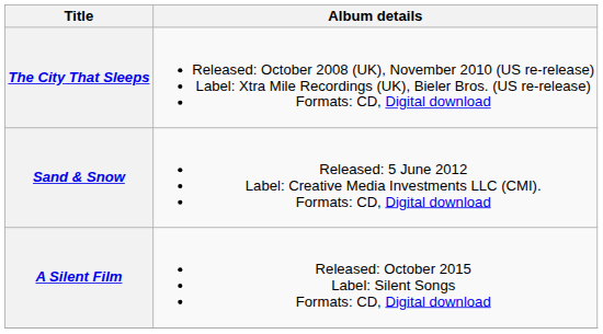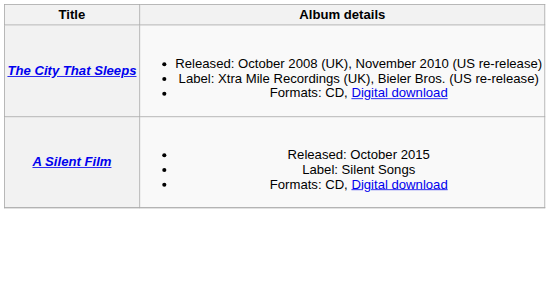 <table class="wikitable plainrowheaders" style="text-align:center;">
 <tr>
 <th scope="col">Title</th>
 <th scope="col">Album details</th>
 </tr>
 <tr>
 <th scope="row"><em><a href='#'>The City That Sleeps</a></em></th>
 <td><br><ul><li>Released: October 2008 (UK), November 2010 (US re-release)</li><li>Label: Xtra Mile Recordings (UK), Bieler Bros. (US re-release)</li><li>Formats: CD, <a href='#'>Digital download</a></li></ul></td>
 </tr>
 <tr>
-<th scope="row"><em><a href='#'>Sand & Snow</a></em></th>
-<td><br><ul><li>Released: 5 June 2012</li><li>Label: Creative Media Investments LLC (CMI).</li><li>Formats: CD, <a href='#'>Digital download</a></li></ul></td>
-</tr>
-<tr>
 <th scope="row"><em><a href='#'>A Silent Film</a></em></th>
 <td><br><ul><li>Released: October 2015</li><li>Label: Silent Songs</li><li>Formats: CD, <a href='#'>Digital download</a></li></ul></td>
 </tr>
 <tr>
 </tr>
 </table>
